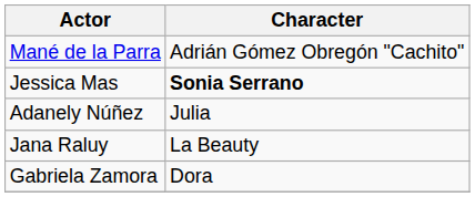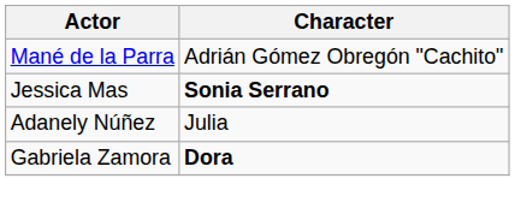 <table class="wikitable">
 <tr>
 <th>Actor</th>
 <th>Character</th>
 </tr>
 <tr>
 <td><a href='#'>Mané de la Parra</a></td>
 <td>Adrián Gómez Obregón "Cachito"</td>
 </tr>
 <tr>
 <td>Jessica Mas</td>
 <td><strong>Sonia Serrano</strong></td>
 </tr>
 <tr>
 <td>Adanely Núñez</td>
 <td>Julia</td>
 </tr>
 <tr>
-<td>Jana Raluy</td>
-<td>La Beauty</td>
-</tr>
-<tr>
 <td>Gabriela Zamora</td>
-<td>Dora</td>
+<td><strong>Dora</strong></td>
 </tr>
 <tr>
 </tr>
 </table>
